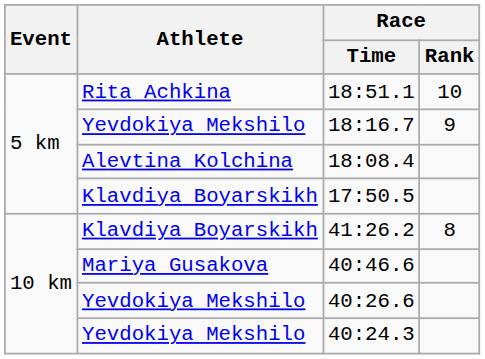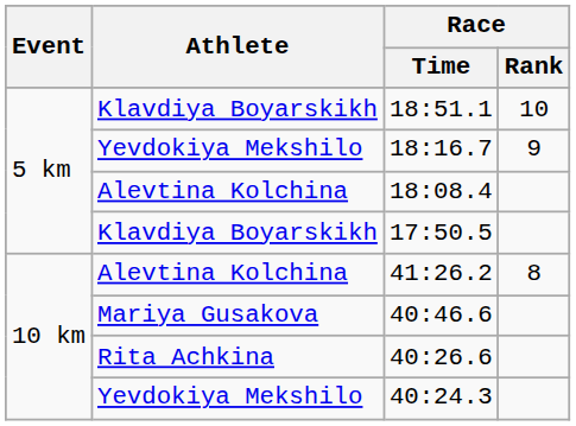 <table class="wikitable" border="1" style="font-size:90%">
 <tr>
 <th rowspan=2>Event</th>
 <th rowspan=2>Athlete</th>
 <th colspan=2>Race</th>
 </tr>
 <tr>
 <th>Time</th>
 <th>Rank</th>
 </tr>
 <tr>
 <td rowspan=4>5 km</td>
-<td><a href='#'>Rita Achkina</a></td>
+<td><a href='#'>Klavdiya Boyarskikh</a></td>
 <td align=center>18:51.1</td>
 <td align=center>10</td>
 </tr>
 <tr>
 <td><a href='#'>Yevdokiya Mekshilo</a></td>
 <td align=center>18:16.7</td>
 <td align=center>9</td>
 </tr>
 <tr>
 <td><a href='#'>Alevtina Kolchina</a></td>
 <td align=center>18:08.4</td>
 <td align=center></td>
 </tr>
 <tr>
 <td><a href='#'>Klavdiya Boyarskikh</a></td>
 <td align=center>17:50.5</td>
 <td align=center></td>
 </tr>
 <tr>
 <td rowspan=4>10 km</td>
-<td><a href='#'>Klavdiya Boyarskikh</a></td>
+<td><a href='#'>Alevtina Kolchina</a></td>
 <td align=center>41:26.2</td>
 <td align=center>8</td>
 </tr>
 <tr>
 <td><a href='#'>Mariya Gusakova</a></td>
 <td align=center>40:46.6</td>
 <td align=center></td>
 </tr>
 <tr>
-<td><a href='#'>Yevdokiya Mekshilo</a></td>
+<td><a href='#'>Rita Achkina</a></td>
 <td align=center>40:26.6</td>
 <td align=center></td>
 </tr>
 <tr>
 <td><a href='#'>Yevdokiya Mekshilo</a></td>
 <td align=center>40:24.3</td>
 <td align=center></td>
 </tr>
 </table>
